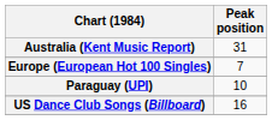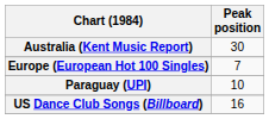 <table class="wikitable sortable plainrowheaders" style="text-align:center">
 <tr>
 <th scope="col">Chart (1984)</th>
 <th scope="col">Peak<br>position</th>
 </tr>
 <tr>
 <th scope="row">Australia (<a href='#'>Kent Music Report</a>)</th>
-<td>31</td>
+<td>30</td>
 </tr>
 <tr>
 </tr>
 <tr>
 <th scope="row">Europe (<a href='#'>European Hot 100 Singles</a>)</th>
 <td>7</td>
 </tr>
 <tr>
 </tr>
 <tr>
 </tr>
 <tr>
 </tr>
 <tr>
 </tr>
 <tr>
 <th scope="row">Paraguay (<a href='#'>UPI</a>)</th>
 <td>10</td>
 </tr>
 <tr>
 </tr>
 <tr>
 </tr>
 <tr>
 <th scope="row">US <a href='#'>Dance Club Songs</a> (<em><a href='#'>Billboard</a></em>)</th>
 <td>16</td>
 </tr>
 <tr>
 </tr>
 </table>
